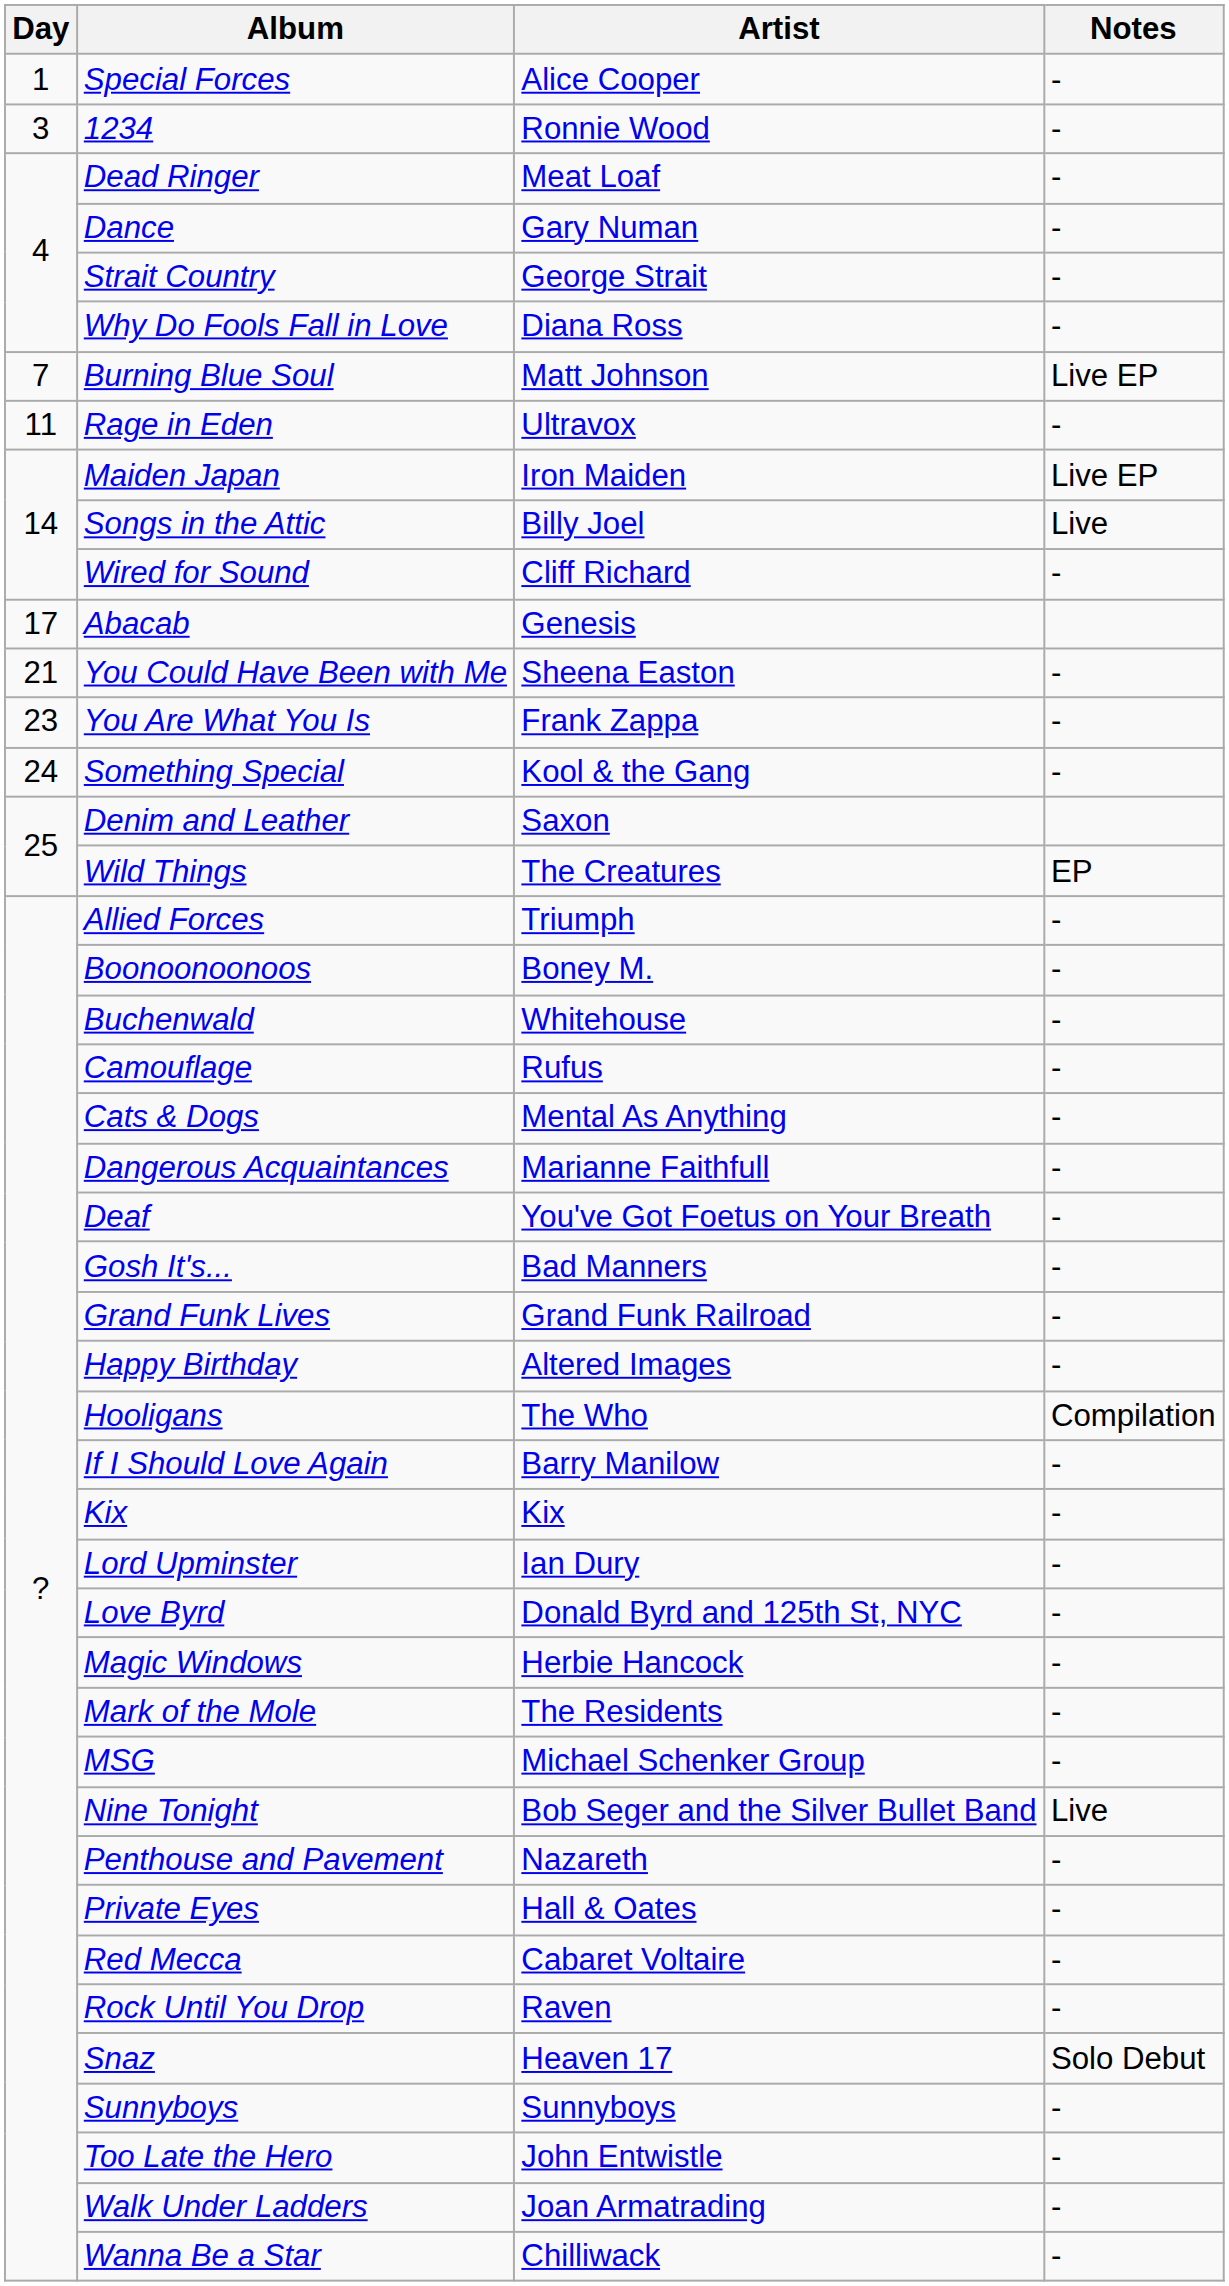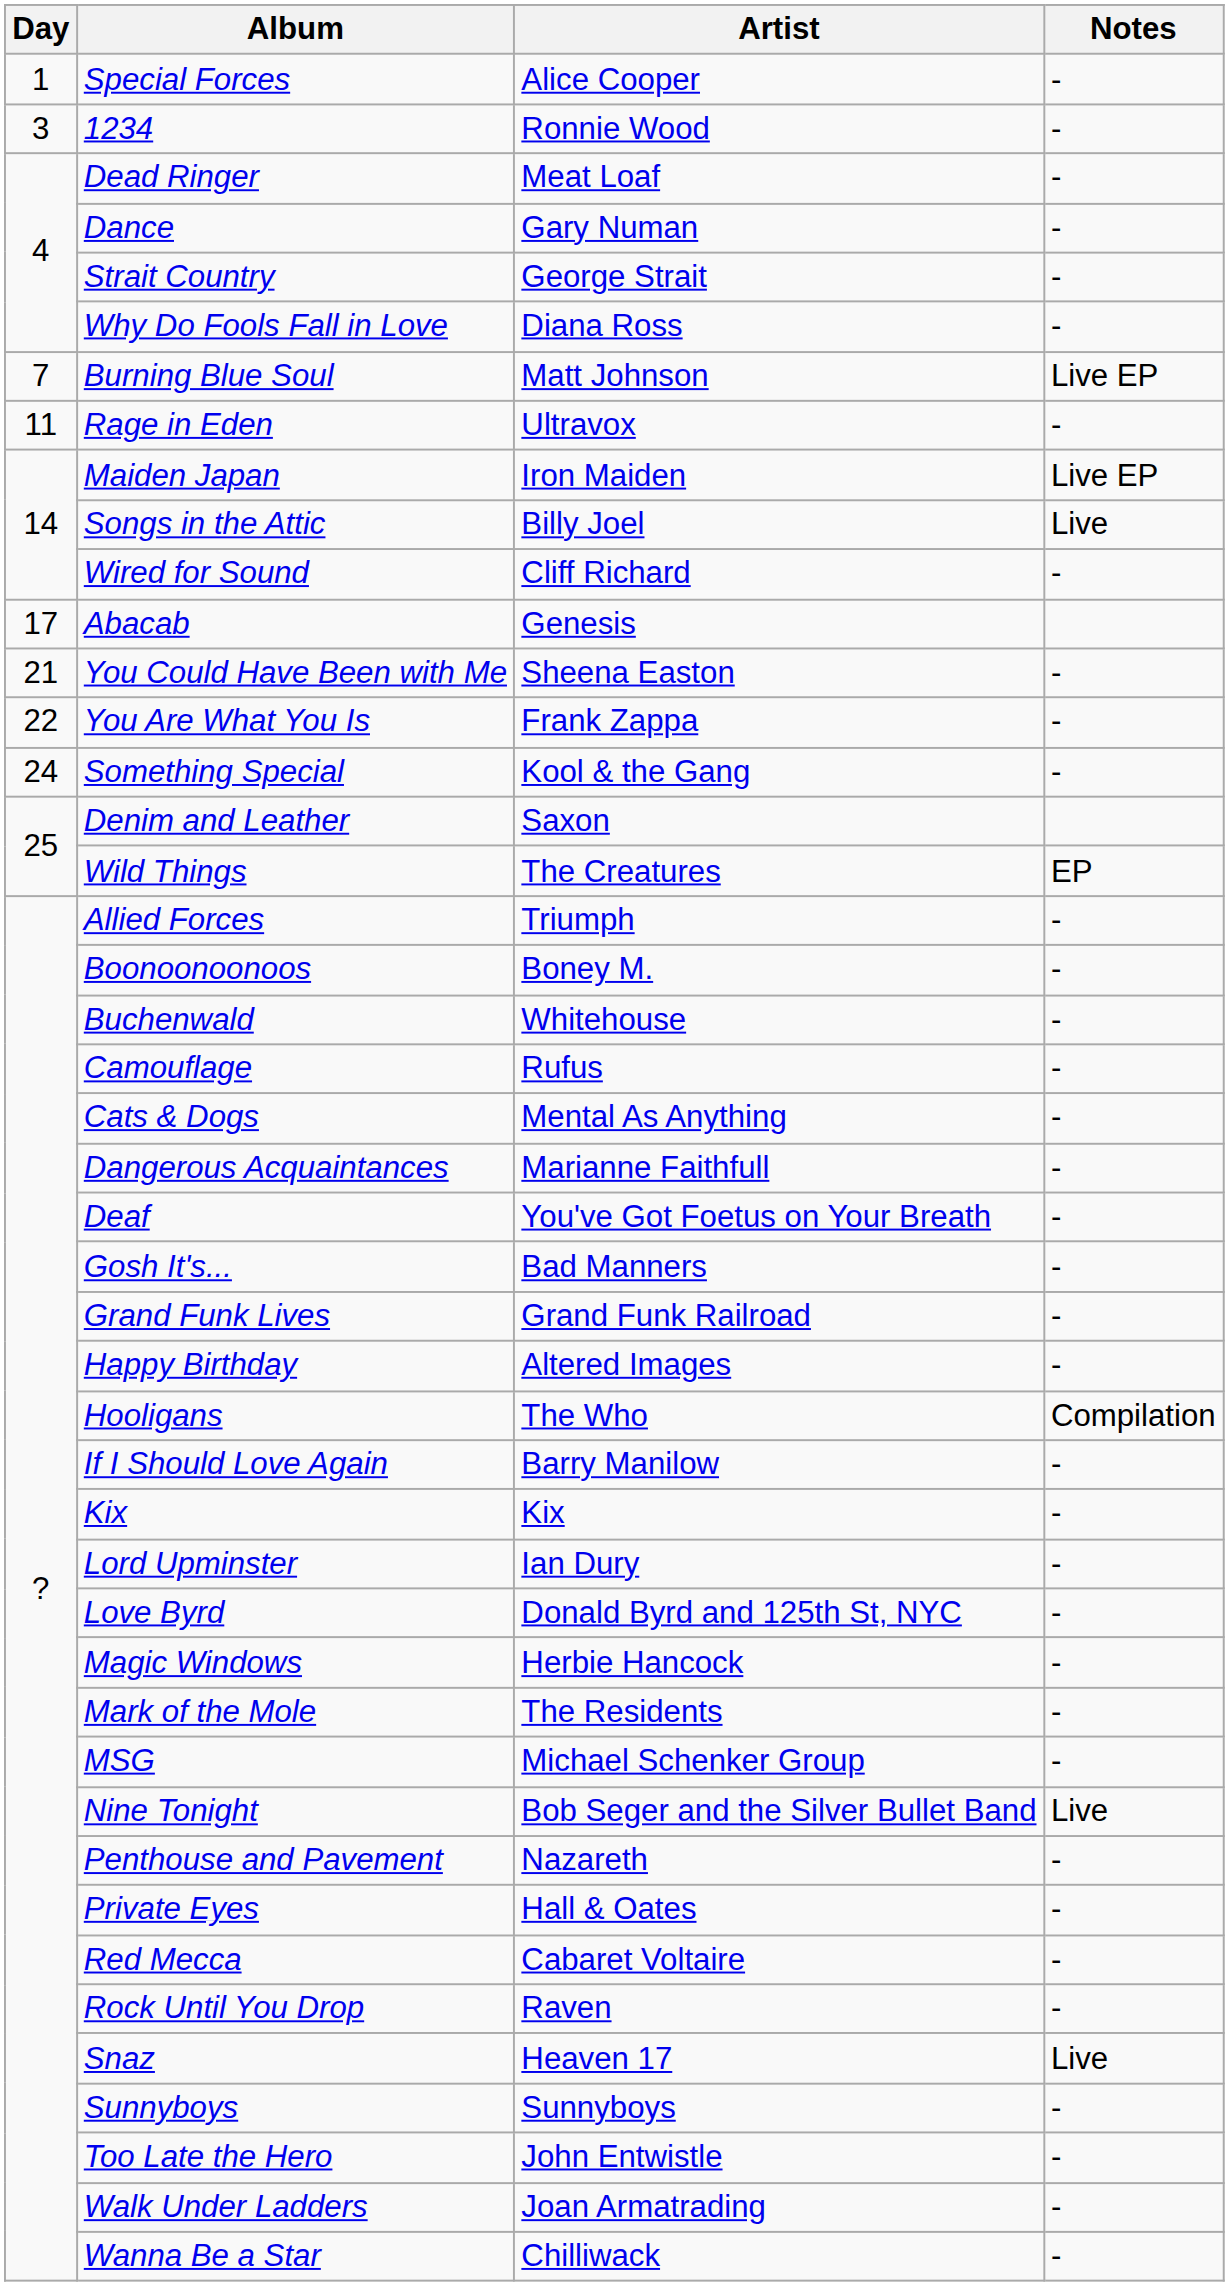 <table class="wikitable">
 <tr>
 <th>Day</th>
 <th>Album</th>
 <th>Artist</th>
 <th>Notes</th>
 </tr>
 <tr>
 <td style="text-align:center;">1</td>
 <td><em><a href='#'>Special Forces</a></em></td>
 <td><a href='#'>Alice Cooper</a></td>
 <td>-</td>
 </tr>
 <tr>
 <td style="text-align:center;">3</td>
 <td><em><a href='#'>1234</a></em></td>
 <td><a href='#'>Ronnie Wood</a></td>
 <td>-</td>
 </tr>
 <tr>
 <td rowspan="4" style="text-align:center;">4</td>
 <td><em><a href='#'>Dead Ringer</a></em></td>
 <td><a href='#'>Meat Loaf</a></td>
 <td>-</td>
 </tr>
 <tr>
 <td><em><a href='#'>Dance</a></em></td>
 <td><a href='#'>Gary Numan</a></td>
 <td>-</td>
 </tr>
 <tr>
 <td><em><a href='#'>Strait Country</a></em></td>
 <td><a href='#'>George Strait</a></td>
 <td>-</td>
 </tr>
 <tr>
 <td><em><a href='#'>Why Do Fools Fall in Love</a></em></td>
 <td><a href='#'>Diana Ross</a></td>
 <td>-</td>
 </tr>
 <tr>
 <td style="text-align:center;">7</td>
 <td><em><a href='#'>Burning Blue Soul</a></em></td>
 <td><a href='#'>Matt Johnson</a></td>
 <td>Live EP</td>
 </tr>
 <tr>
 <td style="text-align:center;">11</td>
 <td><em><a href='#'>Rage in Eden</a></em></td>
 <td><a href='#'>Ultravox</a></td>
 <td>-</td>
 </tr>
 <tr>
 <td rowspan="3" style="text-align:center;">14</td>
 <td><em><a href='#'>Maiden Japan</a></em></td>
 <td><a href='#'>Iron Maiden</a></td>
 <td>Live EP</td>
 </tr>
 <tr>
 <td><em><a href='#'>Songs in the Attic</a></em></td>
 <td><a href='#'>Billy Joel</a></td>
 <td>Live</td>
 </tr>
 <tr>
 <td><em><a href='#'>Wired for Sound</a></em></td>
 <td><a href='#'>Cliff Richard</a></td>
 <td>-</td>
 </tr>
 <tr>
 <td style="text-align:center;">17</td>
 <td><em><a href='#'>Abacab</a></em></td>
 <td><a href='#'>Genesis</a></td>
 <td></td>
 </tr>
 <tr>
 <td rowspan="1" style="text-align:center;">21</td>
 <td><em><a href='#'>You Could Have Been with Me</a></em></td>
 <td><a href='#'>Sheena Easton</a></td>
 <td>-</td>
 </tr>
 <tr>
-<td style="text-align:center;">23</td>
+<td style="text-align:center;">22</td>
 <td><em><a href='#'>You Are What You Is</a></em></td>
 <td><a href='#'>Frank Zappa</a></td>
 <td>-</td>
 </tr>
 <tr>
 <td rowspan="1" style="text-align:center;">24</td>
 <td><em><a href='#'>Something Special</a></em></td>
 <td><a href='#'>Kool & the Gang</a></td>
 <td>-</td>
 </tr>
 <tr>
 <td rowspan="2" style="text-align:center;">25</td>
 <td><em><a href='#'>Denim and Leather</a></em></td>
 <td><a href='#'>Saxon</a></td>
 <td></td>
 </tr>
 <tr>
 <td><em><a href='#'>Wild Things</a></em></td>
 <td><a href='#'>The Creatures</a></td>
 <td>EP</td>
 </tr>
 <tr>
 <td rowspan="30" style="text-align:center;">?</td>
 <td><em><a href='#'>Allied Forces</a></em></td>
 <td><a href='#'>Triumph</a></td>
 <td>-</td>
 </tr>
 <tr>
 <td><em><a href='#'>Boonoonoonoos</a></em></td>
 <td><a href='#'>Boney M.</a></td>
 <td>-</td>
 </tr>
 <tr>
 <td><em><a href='#'>Buchenwald</a></em></td>
 <td><a href='#'>Whitehouse</a></td>
 <td>-</td>
 </tr>
 <tr>
 <td><em><a href='#'>Camouflage</a></em></td>
 <td><a href='#'>Rufus</a></td>
 <td>-</td>
 </tr>
 <tr>
 <td><em><a href='#'>Cats & Dogs</a></em></td>
 <td><a href='#'>Mental As Anything</a></td>
 <td>-</td>
 </tr>
 <tr>
 <td><em><a href='#'>Dangerous Acquaintances</a></em></td>
 <td><a href='#'>Marianne Faithfull</a></td>
 <td>-</td>
 </tr>
 <tr>
 <td><em><a href='#'>Deaf</a></em></td>
 <td><a href='#'>You've Got Foetus on Your Breath</a></td>
 <td>-</td>
 </tr>
 <tr>
 <td><em><a href='#'>Gosh It's...</a></em></td>
 <td><a href='#'>Bad Manners</a></td>
 <td>-</td>
 </tr>
 <tr>
 <td><em><a href='#'>Grand Funk Lives</a></em></td>
 <td><a href='#'>Grand Funk Railroad</a></td>
 <td>-</td>
 </tr>
 <tr>
 <td><em><a href='#'>Happy Birthday</a></em></td>
 <td><a href='#'>Altered Images</a></td>
 <td>-</td>
 </tr>
 <tr>
 <td><em><a href='#'>Hooligans</a></em></td>
 <td><a href='#'>The Who</a></td>
 <td>Compilation</td>
 </tr>
 <tr>
 <td><em><a href='#'>If I Should Love Again</a></em></td>
 <td><a href='#'>Barry Manilow</a></td>
 <td>-</td>
 </tr>
 <tr>
 <td><em><a href='#'>Kix</a></em></td>
 <td><a href='#'>Kix</a></td>
 <td>-</td>
 </tr>
 <tr>
 <td><em><a href='#'>Lord Upminster</a></em></td>
 <td><a href='#'>Ian Dury</a></td>
 <td>-</td>
 </tr>
 <tr>
 <td><em><a href='#'>Love Byrd</a></em></td>
 <td><a href='#'>Donald Byrd and 125th St, NYC</a></td>
 <td>-</td>
 </tr>
 <tr>
 <td><em><a href='#'>Magic Windows</a></em></td>
 <td><a href='#'>Herbie Hancock</a></td>
 <td>-</td>
 </tr>
 <tr>
 <td><em><a href='#'>Mark of the Mole</a></em></td>
 <td><a href='#'>The Residents</a></td>
 <td>-</td>
 </tr>
 <tr>
 <td><em><a href='#'>MSG</a></em></td>
 <td><a href='#'>Michael Schenker Group</a></td>
 <td>-</td>
 </tr>
 <tr>
 <td><em><a href='#'>Nine Tonight</a></em></td>
 <td><a href='#'>Bob Seger and the Silver Bullet Band</a></td>
 <td>Live</td>
 </tr>
 <tr>
 <td><em><a href='#'>Penthouse and Pavement</a></em></td>
 <td><a href='#'>Nazareth</a></td>
 <td>-</td>
 </tr>
 <tr>
 <td><em><a href='#'>Private Eyes</a></em></td>
 <td><a href='#'>Hall & Oates</a></td>
 <td>-</td>
 </tr>
 <tr>
 <td><em><a href='#'>Red Mecca</a></em></td>
 <td><a href='#'>Cabaret Voltaire</a></td>
 <td>-</td>
 </tr>
 <tr>
 <td><em><a href='#'>Rock Until You Drop</a></em></td>
 <td><a href='#'>Raven</a></td>
 <td>-</td>
 </tr>
 <tr>
 <td><em><a href='#'>Snaz</a></em></td>
 <td><a href='#'>Heaven 17</a></td>
-<td>Solo Debut</td>
+<td>Live</td>
 </tr>
 <tr>
 <td><em><a href='#'>Sunnyboys</a></em></td>
 <td><a href='#'>Sunnyboys</a></td>
 <td>-</td>
 </tr>
 <tr>
 <td><em><a href='#'>Too Late the Hero</a></em></td>
 <td><a href='#'>John Entwistle</a></td>
 <td>-</td>
 </tr>
 <tr>
 <td><em><a href='#'>Walk Under Ladders</a></em></td>
 <td><a href='#'>Joan Armatrading</a></td>
 <td>-</td>
 </tr>
 <tr>
 <td><em><a href='#'>Wanna Be a Star</a></em></td>
 <td><a href='#'>Chilliwack</a></td>
 <td>-</td>
 </tr>
 </table>
